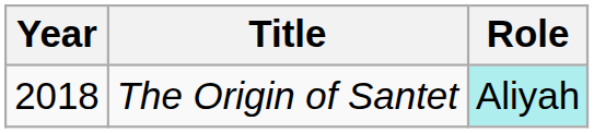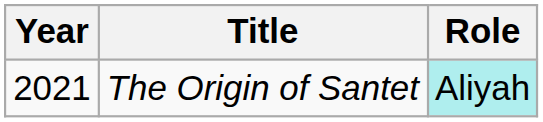 <table class="wikitable">
 <tr>
 <th>Year</th>
 <th>Title</th>
 <th>Role</th>
 </tr>
 <tr>
-<td>2018</td>
+<td>2021</td>
 <td><em>The Origin of Santet</em></td>
 <td style="background: paleturquoise;">Aliyah</td>
 </tr>
 </table>
